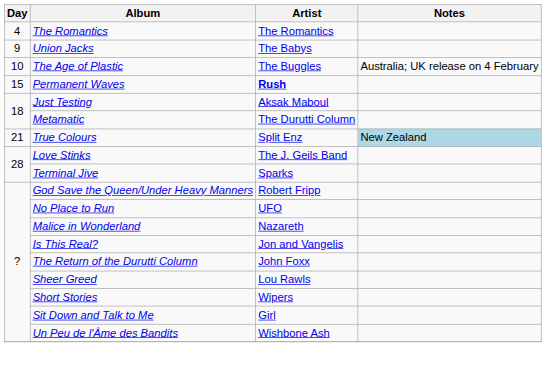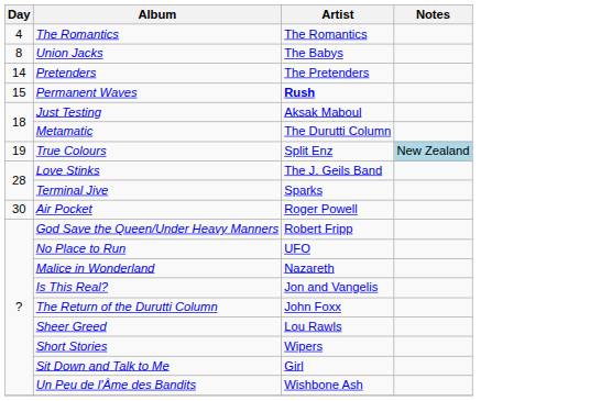 <table class="wikitable">
 <tr>
 <th>Day</th>
 <th>Album</th>
 <th>Artist</th>
 <th>Notes</th>
 </tr>
 <tr>
 <td rowspan="1" align="center">4</td>
 <td><em><a href='#'>The Romantics</a></em></td>
 <td><a href='#'>The Romantics</a></td>
 <td></td>
 </tr>
 <tr>
-<td rowspan="1" align="center">9</td>
+<td rowspan="1" align="center">8</td>
 <td><em><a href='#'>Union Jacks</a></em></td>
 <td><a href='#'>The Babys</a></td>
 <td></td>
 </tr>
 <tr>
-<td rowspan="1" align="center">10</td>
-<td><em><a href='#'>The Age of Plastic</a></em></td>
-<td><a href='#'>The Buggles</a></td>
-<td>Australia; UK release on 4 February</td>
+<td rowspan="1" align="center">14</td>
+<td><em><a href='#'>Pretenders</a></em></td>
+<td><a href='#'>The Pretenders</a></td>
+<td></td>
 </tr>
 <tr>
 <td rowspan="1" align="center">15</td>
 <td><em><a href='#'>Permanent Waves</a></em></td>
 <td><strong><a href='#'>Rush</a></strong></td>
 <td></td>
 </tr>
 <tr>
 <td rowspan="2" align="center">18</td>
 <td><em><a href='#'>Just Testing</a></em></td>
 <td><a href='#'>Aksak Maboul</a></td>
 <td></td>
 </tr>
 <tr>
 <td><em><a href='#'>Metamatic</a></em></td>
 <td><a href='#'>The Durutti Column</a></td>
 <td></td>
 </tr>
 <tr>
-<td rowspan="1" align="center">21</td>
+<td rowspan="1" align="center">19</td>
 <td><em><a href='#'>True Colours</a></em></td>
 <td><a href='#'>Split Enz</a></td>
 <td style="background: lightblue;">New Zealand</td>
 </tr>
 <tr>
 <td rowspan="2" align="center">28</td>
 <td><em><a href='#'>Love Stinks</a></em></td>
 <td><a href='#'>The J. Geils Band</a></td>
 <td></td>
 </tr>
 <tr>
 <td><em><a href='#'>Terminal Jive</a></em></td>
 <td><a href='#'>Sparks</a></td>
+<td></td>
+</tr>
+<tr>
+<td rowspan="1" align="center">30</td>
+<td><em><a href='#'>Air Pocket</a></em></td>
+<td><a href='#'>Roger Powell</a></td>
 <td></td>
 </tr>
 <tr>
 <td rowspan="9" align="center">?</td>
 <td><em><a href='#'>God Save the Queen/Under Heavy Manners</a></em></td>
 <td><a href='#'>Robert Fripp</a></td>
 <td></td>
 </tr>
 <tr>
 <td><em><a href='#'>No Place to Run</a></em></td>
 <td><a href='#'>UFO</a></td>
 <td></td>
 </tr>
 <tr>
 <td><em><a href='#'>Malice in Wonderland</a></em></td>
 <td><a href='#'>Nazareth</a></td>
 <td></td>
 </tr>
 <tr>
 <td><em><a href='#'>Is This Real?</a></em></td>
 <td><a href='#'>Jon and Vangelis</a></td>
 <td></td>
 </tr>
 <tr>
 <td><em><a href='#'>The Return of the Durutti Column</a></em></td>
 <td><a href='#'>John Foxx</a></td>
 <td></td>
 </tr>
 <tr>
 <td><em><a href='#'>Sheer Greed</a></em></td>
 <td><a href='#'>Lou Rawls</a></td>
 <td></td>
 </tr>
 <tr>
 <td><em><a href='#'>Short Stories</a></em></td>
 <td><a href='#'>Wipers</a></td>
 <td></td>
 </tr>
 <tr>
 <td><em><a href='#'>Sit Down and Talk to Me</a></em></td>
 <td><a href='#'>Girl</a></td>
 <td></td>
 </tr>
 <tr>
 <td><em><a href='#'>Un Peu de l'Âme des Bandits</a></em></td>
 <td><a href='#'>Wishbone Ash</a></td>
 <td></td>
 </tr>
 <tr>
 </tr>
 </table>
